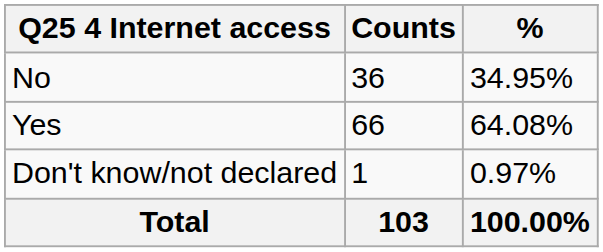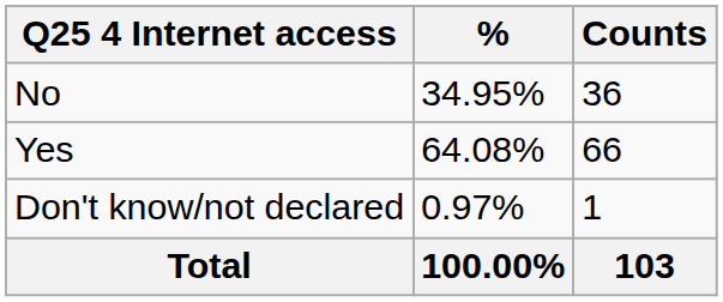 <table class="wikitable sortable">
 <tr>
 <th>Q25 4 Internet access</th>
+<th>%</th>
 <th>Counts</th>
-<th>%</th>
 </tr>
 <tr>
 <td>No</td>
+<td>34.95%</td>
 <td>36</td>
-<td>34.95%</td>
 </tr>
 <tr>
 <td>Yes</td>
+<td>64.08%</td>
 <td>66</td>
-<td>64.08%</td>
 </tr>
 <tr>
 <td>Don't know/not declared</td>
+<td>0.97%</td>
 <td>1</td>
-<td>0.97%</td>
 </tr>
 <tr>
 <th>Total</th>
+<th>100.00%</th>
 <th>103</th>
-<th>100.00%</th>
 </tr>
 </table>
